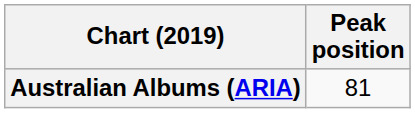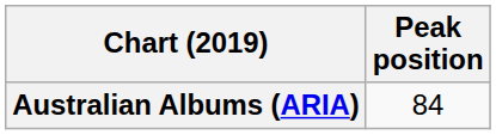 <table class="wikitable plainrowheaders" style="text-align:center">
 <tr>
 <th scope="col">Chart (2019)</th>
 <th scope="col">Peak<br>position</th>
 </tr>
 <tr>
 <th scope="row">Australian Albums (<a href='#'>ARIA</a>)</th>
-<td>81</td>
+<td>84</td>
 </tr>
 </table>
